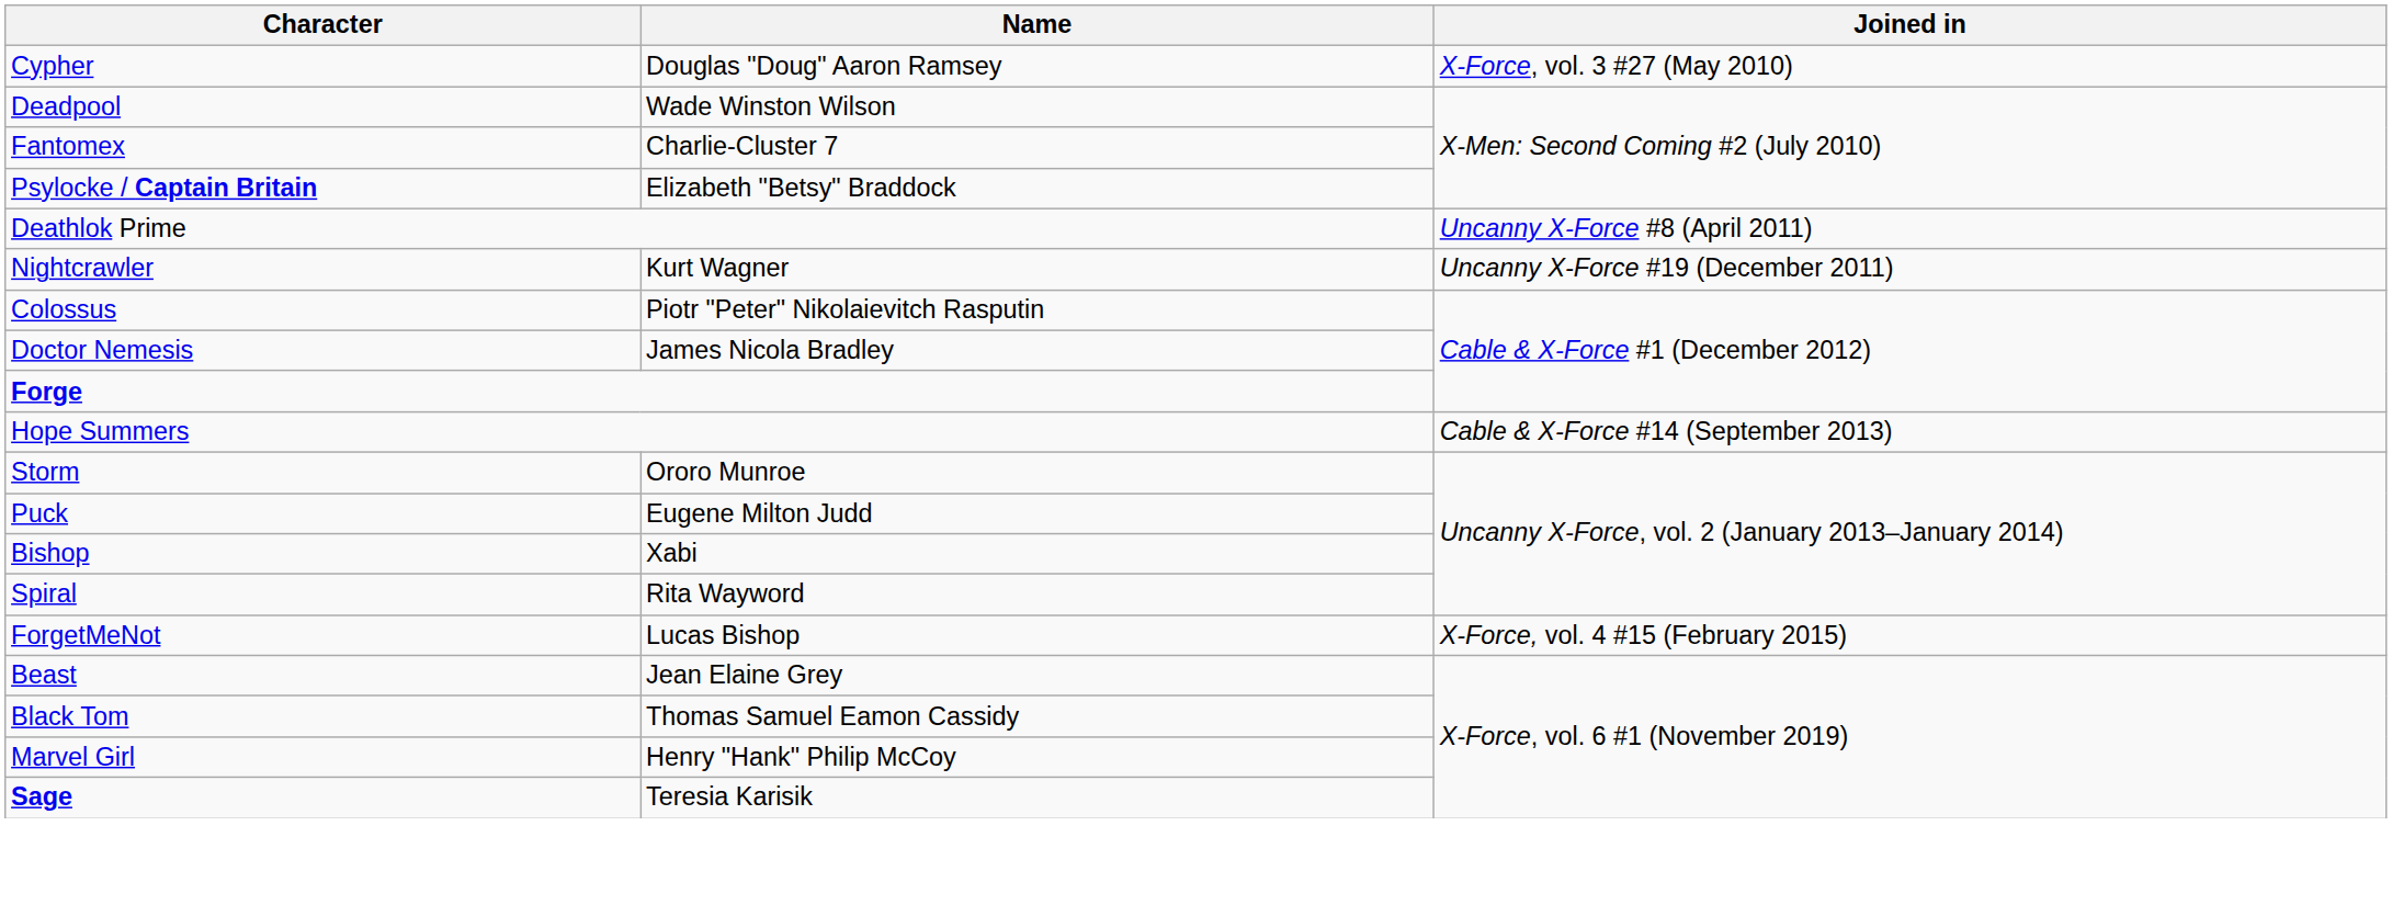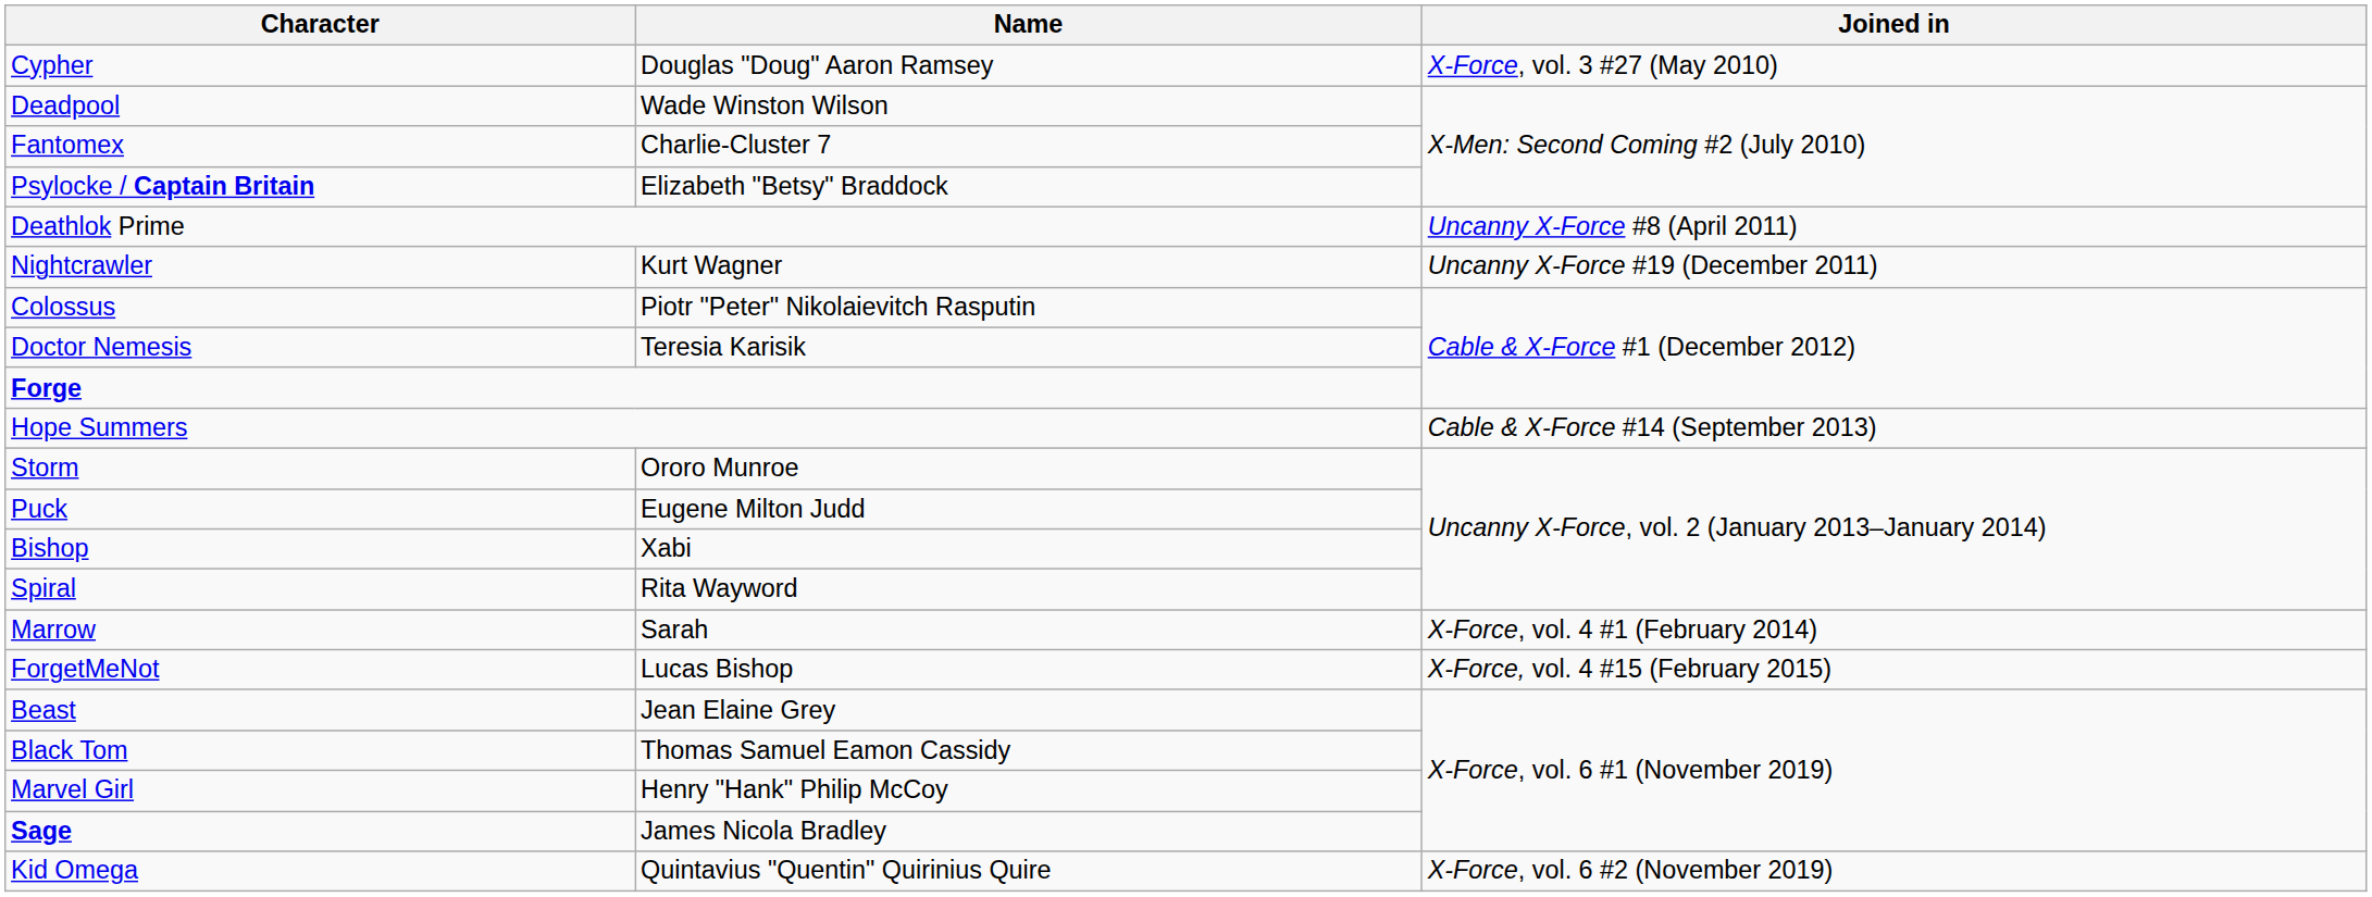 <table class="wikitable sortable" style="width:75%;">
 <tr>
 <th style="width:20%;">Character</th>
 <th style="width:25%;">Name</th>
 <th style="width:30%;">Joined in</th>
 </tr>
 <tr>
 <td><a href='#'>Cypher</a></td>
 <td>Douglas "Doug" Aaron Ramsey</td>
 <td><em><a href='#'>X-Force</a></em>, vol. 3 #27 (May 2010)</td>
 </tr>
 <tr>
 <td><a href='#'>Deadpool</a></td>
 <td>Wade Winston Wilson</td>
 <td rowspan="3"><em>X-Men: Second Coming</em> #2 (July 2010)</td>
 </tr>
 <tr>
 <td><a href='#'>Fantomex</a></td>
 <td>Charlie-Cluster 7</td>
 </tr>
 <tr>
 <td><a href='#'>Psylocke / <strong>Captain Britain</strong></a></td>
 <td>Elizabeth "Betsy" Braddock</td>
 </tr>
 <tr>
 <td colspan=2><a href='#'>Deathlok</a> Prime</td>
 <td><em><a href='#'>Uncanny X-Force</a></em> #8 (April 2011)</td>
 </tr>
 <tr>
 <td><a href='#'>Nightcrawler</a></td>
 <td>Kurt Wagner</td>
 <td><em>Uncanny X-Force</em> #19 (December 2011)</td>
 </tr>
 <tr>
 <td><a href='#'>Colossus</a></td>
 <td>Piotr "Peter" Nikolaievitch Rasputin</td>
 <td rowspan="3"><em><a href='#'>Cable & X-Force</a></em> #1 (December 2012)</td>
 </tr>
 <tr>
 <td><a href='#'>Doctor Nemesis</a></td>
-<td>James Nicola Bradley</td>
+<td>Teresia Karisik</td>
 </tr>
 <tr>
 <td colspan=2><strong><a href='#'>Forge</a></strong></td>
 </tr>
 <tr>
 <td colspan=2><a href='#'>Hope Summers</a></td>
 <td><em>Cable & X-Force</em> #14 (September 2013)</td>
 </tr>
 <tr>
 <td><a href='#'>Storm</a></td>
 <td>Ororo Munroe</td>
 <td rowspan=4><em>Uncanny X-Force</em>, vol. 2 (January 2013–January 2014)</td>
 </tr>
 <tr>
 <td><a href='#'>Puck</a></td>
 <td>Eugene Milton Judd</td>
 </tr>
 <tr>
 <td><a href='#'>Bishop</a></td>
 <td>Xabi</td>
 </tr>
 <tr>
 <td><a href='#'>Spiral</a></td>
 <td>Rita Wayword</td>
 </tr>
 <tr>
+<td><a href='#'>Marrow</a></td>
+<td>Sarah</td>
+<td><em>X-Force</em>, vol. 4 #1 (February 2014)</td>
+</tr>
+<tr>
 <td><a href='#'>ForgetMeNot</a></td>
 <td>Lucas Bishop</td>
 <td><em>X-Force,</em> vol. 4 #15 (February 2015)</td>
 </tr>
 <tr>
 <td><a href='#'>Beast</a></td>
 <td>Jean Elaine Grey</td>
 <td rowspan="4"><em>X-Force</em>, vol. 6 #1 (November 2019)</td>
 </tr>
 <tr>
 <td><a href='#'>Black Tom</a></td>
 <td>Thomas Samuel Eamon Cassidy</td>
 </tr>
 <tr>
 <td><a href='#'>Marvel Girl</a></td>
 <td>Henry "Hank" Philip McCoy</td>
 </tr>
 <tr>
 <td><strong><a href='#'>Sage</a></strong></td>
-<td>Teresia Karisik</td>
+<td>James Nicola Bradley</td>
+</tr>
+<tr>
+<td><a href='#'>Kid Omega</a></td>
+<td>Quintavius "Quentin" Quirinius Quire</td>
+<td><em>X-Force</em>, vol. 6 #2 (November 2019)</td>
 </tr>
 </table>
